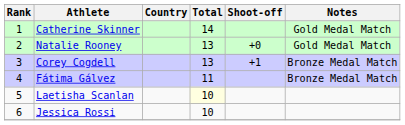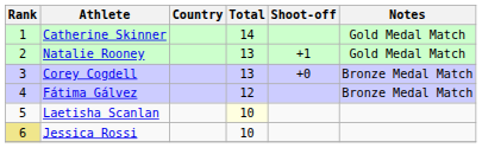 <table class="wikitable sortable" style="text-align:center">
 <tr>
 <th>Rank</th>
 <th>Athlete</th>
 <th>Country</th>
 <th class="unsortable" style="width: 28px">Total</th>
 <th>Shoot-off</th>
 <th class="unsortable">Notes</th>
 </tr>
 <tr bgcolor=#ccffcc>
 <td>1</td>
 <td align="left"><a href='#'>Catherine Skinner</a></td>
 <td align="left"></td>
 <td>14</td>
 <td></td>
 <td>Gold Medal Match</td>
 </tr>
 <tr bgcolor=#ccffcc>
 <td>2</td>
 <td align="left"><a href='#'>Natalie Rooney</a></td>
 <td align="left"></td>
 <td>13</td>
-<td>+0</td>
+<td>+1</td>
 <td>Gold Medal Match</td>
 </tr>
 <tr bgcolor=#ccccff>
 <td>3</td>
 <td align="left"><a href='#'>Corey Cogdell</a></td>
 <td align="left"></td>
 <td>13</td>
-<td>+1</td>
+<td>+0</td>
 <td>Bronze Medal Match</td>
 </tr>
 <tr bgcolor=#ccccff>
 <td>4</td>
 <td align="left"><a href='#'>Fátima Gálvez</a></td>
 <td align="left"></td>
-<td>11</td>
+<td>12</td>
 <td></td>
 <td>Bronze Medal Match</td>
 </tr>
 <tr>
 <td>5</td>
 <td align="left"><a href='#'>Laetisha Scanlan</a></td>
 <td align="left"></td>
 <td style="background: lightyellow;">10</td>
 <td></td>
 <td></td>
 </tr>
 <tr>
-<td>6</td>
+<td style="background: khaki;">6</td>
 <td align="left"><a href='#'>Jessica Rossi</a></td>
 <td align="left"></td>
 <td>10</td>
 <td></td>
 <td></td>
 </tr>
 <tr bgcolor=#ccffcc>
 </tr>
 </table>
